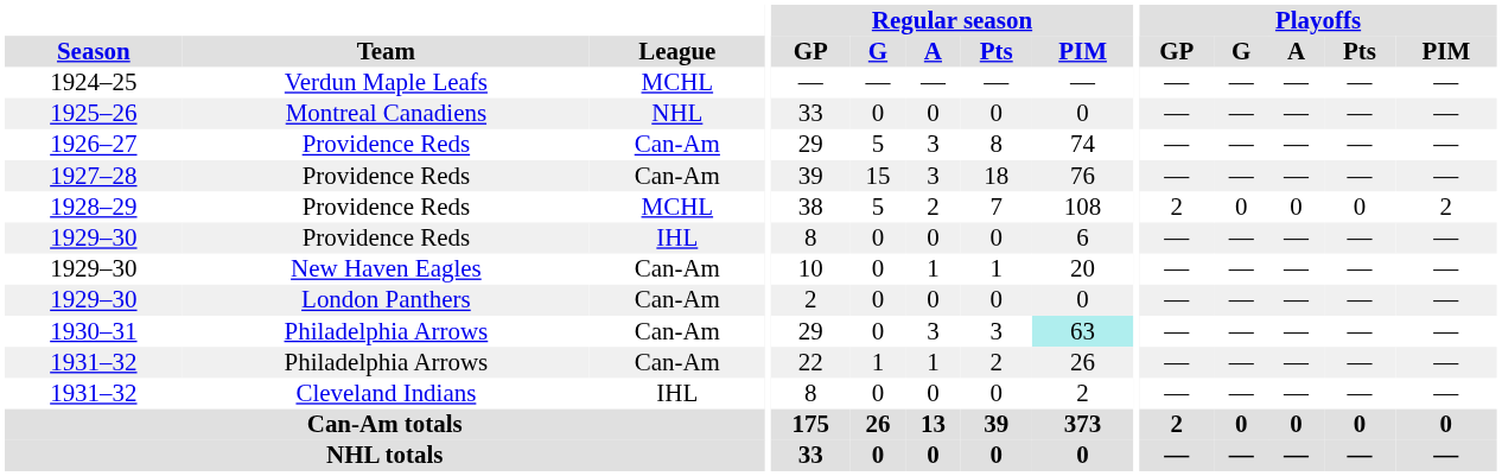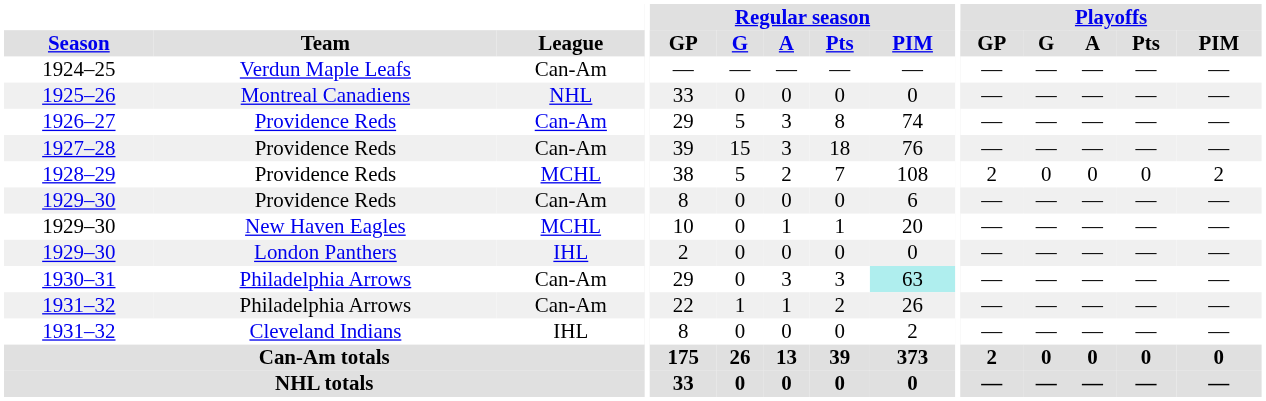 <table border="0" cellpadding="1" cellspacing="0" style="text-align:center; width:60em">
 <tr bgcolor="#e0e0e0">
 <th colspan="3" bgcolor="#ffffff"></th>
 <th rowspan="100" bgcolor="#ffffff"></th>
 <th colspan="5"><a href='#'>Regular season</a></th>
 <th rowspan="100" bgcolor="#ffffff"></th>
 <th colspan="5"><a href='#'>Playoffs</a></th>
 </tr>
 <tr bgcolor="#e0e0e0">
 <th><a href='#'>Season</a></th>
 <th>Team</th>
 <th>League</th>
 <th>GP</th>
 <th><a href='#'>G</a></th>
 <th><a href='#'>A</a></th>
 <th><a href='#'>Pts</a></th>
 <th><a href='#'>PIM</a></th>
 <th>GP</th>
 <th>G</th>
 <th>A</th>
 <th>Pts</th>
 <th>PIM</th>
 </tr>
 <tr>
 <td>1924–25</td>
 <td><a href='#'>Verdun Maple Leafs</a></td>
-<td><a href='#'>MCHL</a></td>
+<td>Can-Am</td>
 <td>—</td>
 <td>—</td>
 <td>—</td>
 <td>—</td>
 <td>—</td>
 <td>—</td>
 <td>—</td>
 <td>—</td>
 <td>—</td>
 <td>—</td>
 </tr>
 <tr bgcolor="#f0f0f0">
 <td><a href='#'>1925–26</a></td>
 <td><a href='#'>Montreal Canadiens</a></td>
 <td><a href='#'>NHL</a></td>
 <td>33</td>
 <td>0</td>
 <td>0</td>
 <td>0</td>
 <td>0</td>
 <td>—</td>
 <td>—</td>
 <td>—</td>
 <td>—</td>
 <td>—</td>
 </tr>
 <tr>
 <td><a href='#'>1926–27</a></td>
 <td><a href='#'>Providence Reds</a></td>
 <td><a href='#'>Can-Am</a></td>
 <td>29</td>
 <td>5</td>
 <td>3</td>
 <td>8</td>
 <td>74</td>
 <td>—</td>
 <td>—</td>
 <td>—</td>
 <td>—</td>
 <td>—</td>
 </tr>
 <tr bgcolor="#f0f0f0">
 <td><a href='#'>1927–28</a></td>
 <td>Providence Reds</td>
 <td>Can-Am</td>
 <td>39</td>
 <td>15</td>
 <td>3</td>
 <td>18</td>
 <td>76</td>
 <td>—</td>
 <td>—</td>
 <td>—</td>
 <td>—</td>
 <td>—</td>
 </tr>
 <tr>
 <td><a href='#'>1928–29</a></td>
 <td>Providence Reds</td>
 <td><a href='#'>MCHL</a></td>
 <td>38</td>
 <td>5</td>
 <td>2</td>
 <td>7</td>
 <td>108</td>
 <td>2</td>
 <td>0</td>
 <td>0</td>
 <td>0</td>
 <td>2</td>
 </tr>
 <tr bgcolor="#f0f0f0">
 <td><a href='#'>1929–30</a></td>
 <td>Providence Reds</td>
-<td><a href='#'>IHL</a></td>
+<td>Can-Am</td>
 <td>8</td>
 <td>0</td>
 <td>0</td>
 <td>0</td>
 <td>6</td>
 <td>—</td>
 <td>—</td>
 <td>—</td>
 <td>—</td>
 <td>—</td>
 </tr>
 <tr>
 <td>1929–30</td>
 <td><a href='#'>New Haven Eagles</a></td>
-<td>Can-Am</td>
+<td><a href='#'>MCHL</a></td>
 <td>10</td>
 <td>0</td>
 <td>1</td>
 <td>1</td>
 <td>20</td>
 <td>—</td>
 <td>—</td>
 <td>—</td>
 <td>—</td>
 <td>—</td>
 </tr>
 <tr bgcolor="#f0f0f0">
 <td><a href='#'>1929–30</a></td>
 <td><a href='#'>London Panthers</a></td>
-<td>Can-Am</td>
+<td><a href='#'>IHL</a></td>
 <td>2</td>
 <td>0</td>
 <td>0</td>
 <td>0</td>
 <td>0</td>
 <td>—</td>
 <td>—</td>
 <td>—</td>
 <td>—</td>
 <td>—</td>
 </tr>
 <tr>
 <td><a href='#'>1930–31</a></td>
 <td><a href='#'>Philadelphia Arrows</a></td>
 <td>Can-Am</td>
 <td>29</td>
 <td>0</td>
 <td>3</td>
 <td>3</td>
 <td style="background: paleturquoise;">63</td>
 <td>—</td>
 <td>—</td>
 <td>—</td>
 <td>—</td>
 <td>—</td>
 </tr>
 <tr bgcolor="#f0f0f0">
 <td><a href='#'>1931–32</a></td>
 <td>Philadelphia Arrows</td>
 <td>Can-Am</td>
 <td>22</td>
 <td>1</td>
 <td>1</td>
 <td>2</td>
 <td>26</td>
 <td>—</td>
 <td>—</td>
 <td>—</td>
 <td>—</td>
 <td>—</td>
 </tr>
 <tr>
 <td><a href='#'>1931–32</a></td>
 <td><a href='#'>Cleveland Indians</a></td>
 <td>IHL</td>
 <td>8</td>
 <td>0</td>
 <td>0</td>
 <td>0</td>
 <td>2</td>
 <td>—</td>
 <td>—</td>
 <td>—</td>
 <td>—</td>
 <td>—</td>
 </tr>
 <tr bgcolor="#e0e0e0">
 <th colspan="3">Can-Am totals</th>
 <th>175</th>
 <th>26</th>
 <th>13</th>
 <th>39</th>
 <th>373</th>
 <th>2</th>
 <th>0</th>
 <th>0</th>
 <th>0</th>
 <th>0</th>
 </tr>
 <tr bgcolor="#e0e0e0">
 <th colspan="3">NHL totals</th>
 <th>33</th>
 <th>0</th>
 <th>0</th>
 <th>0</th>
 <th>0</th>
 <th>—</th>
 <th>—</th>
 <th>—</th>
 <th>—</th>
 <th>—</th>
 </tr>
 </table>
